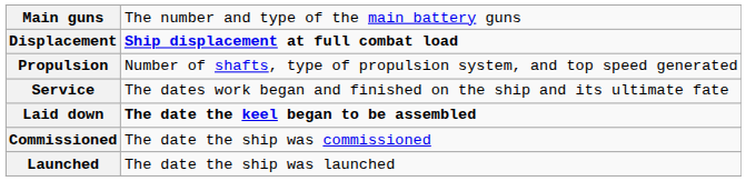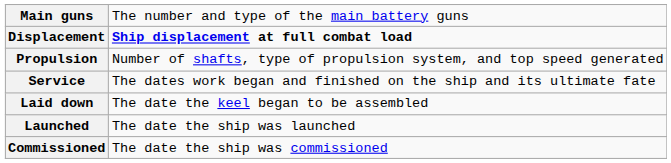 <table class="wikitable plainrowheaders" style="float: right; margin: 0 0 0 1em;">
 <tr>
 <th scope="row">Main guns</th>
 <td>The number and type of the <a href='#'>main battery</a> guns</td>
 </tr>
 <tr>
 <th scope="row">Displacement</th>
 <td><strong><a href='#'>Ship displacement</a> at full combat load</strong></td>
 </tr>
 <tr>
 <th scope="row">Propulsion</th>
 <td>Number of <a href='#'>shafts</a>, type of propulsion system, and top speed generated</td>
 </tr>
 <tr>
 <th scope="row">Service</th>
 <td>The dates work began and finished on the ship and its ultimate fate</td>
 </tr>
 <tr>
 <th scope="row">Laid down</th>
-<td><strong>The date the <a href='#'>keel</a> began to be assembled</strong></td>
+<td>The date the <a href='#'>keel</a> began to be assembled</td>
+</tr>
+<tr>
+<th scope="row">Launched</th>
+<td>The date the ship was launched</td>
 </tr>
 <tr>
 <th scope="row">Commissioned</th>
 <td>The date the ship was <a href='#'>commissioned</a></td>
 </tr>
-<tr>
-<th scope="row">Launched</th>
-<td>The date the ship was launched</td>
-</tr>
 </table>
